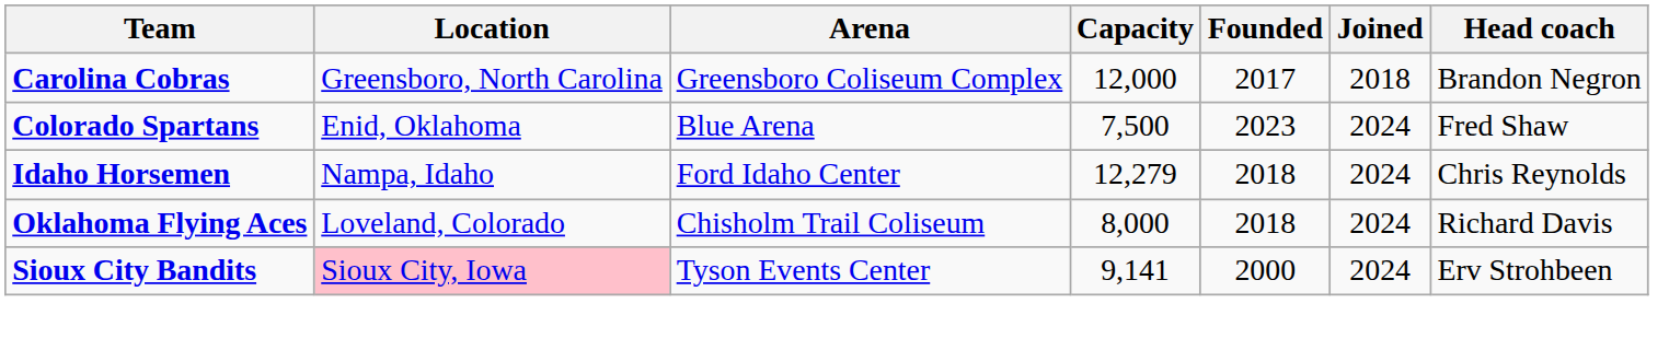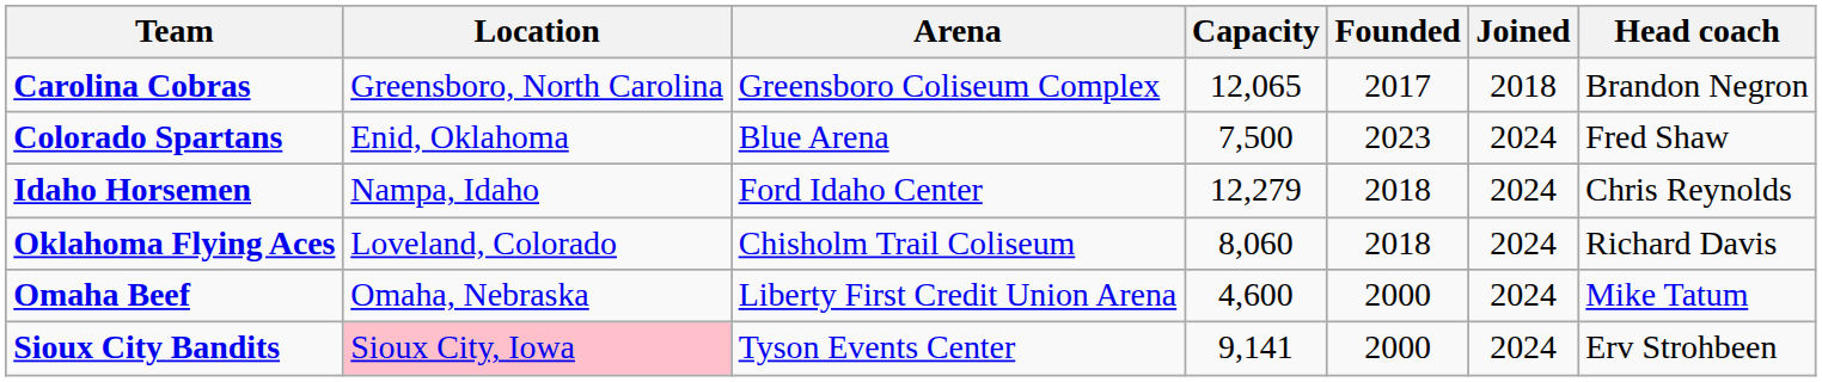 <table class="wikitable sortable" style="text-align:left">
 <tr>
 <th>Team</th>
 <th>Location</th>
 <th>Arena</th>
 <th>Capacity</th>
 <th>Founded</th>
 <th>Joined</th>
 <th>Head coach</th>
 </tr>
 <tr>
 <td><strong><a href='#'>Carolina Cobras</a></strong></td>
 <td><a href='#'>Greensboro, North Carolina</a></td>
 <td><a href='#'>Greensboro Coliseum Complex</a></td>
-<td align=center>12,000</td>
+<td align=center>12,065</td>
 <td align=center>2017</td>
 <td align=center>2018</td>
 <td>Brandon Negron</td>
 </tr>
 <tr>
 <td><strong><a href='#'>Colorado Spartans</a></strong></td>
 <td><a href='#'>Enid, Oklahoma</a></td>
 <td><a href='#'>Blue Arena</a></td>
 <td align=center>7,500</td>
 <td align=center>2023</td>
 <td align=center>2024</td>
 <td>Fred Shaw</td>
 </tr>
 <tr>
 <td><strong><a href='#'>Idaho Horsemen</a></strong></td>
 <td><a href='#'>Nampa, Idaho</a></td>
 <td><a href='#'>Ford Idaho Center</a></td>
 <td align=center>12,279</td>
 <td align=center>2018</td>
 <td align=center>2024</td>
 <td>Chris Reynolds</td>
 </tr>
 <tr>
 <td><strong><a href='#'>Oklahoma Flying Aces</a></strong></td>
 <td><a href='#'>Loveland, Colorado</a></td>
 <td><a href='#'>Chisholm Trail Coliseum</a></td>
-<td align=center>8,000</td>
+<td align=center>8,060</td>
 <td align=center>2018</td>
 <td align=center>2024</td>
 <td>Richard Davis</td>
+</tr>
+<tr>
+<td><strong><a href='#'>Omaha Beef</a></strong></td>
+<td><a href='#'>Omaha, Nebraska</a></td>
+<td><a href='#'>Liberty First Credit Union Arena</a></td>
+<td align=center>4,600</td>
+<td align=center>2000</td>
+<td align=center>2024</td>
+<td><a href='#'>Mike Tatum</a></td>
 </tr>
 <tr>
 <td><strong><a href='#'>Sioux City Bandits</a></strong></td>
 <td style="background: pink;"><a href='#'>Sioux City, Iowa</a></td>
 <td><a href='#'>Tyson Events Center</a></td>
 <td align=center>9,141</td>
 <td align=center>2000</td>
 <td align=center>2024</td>
 <td>Erv Strohbeen</td>
 </tr>
 </table>
